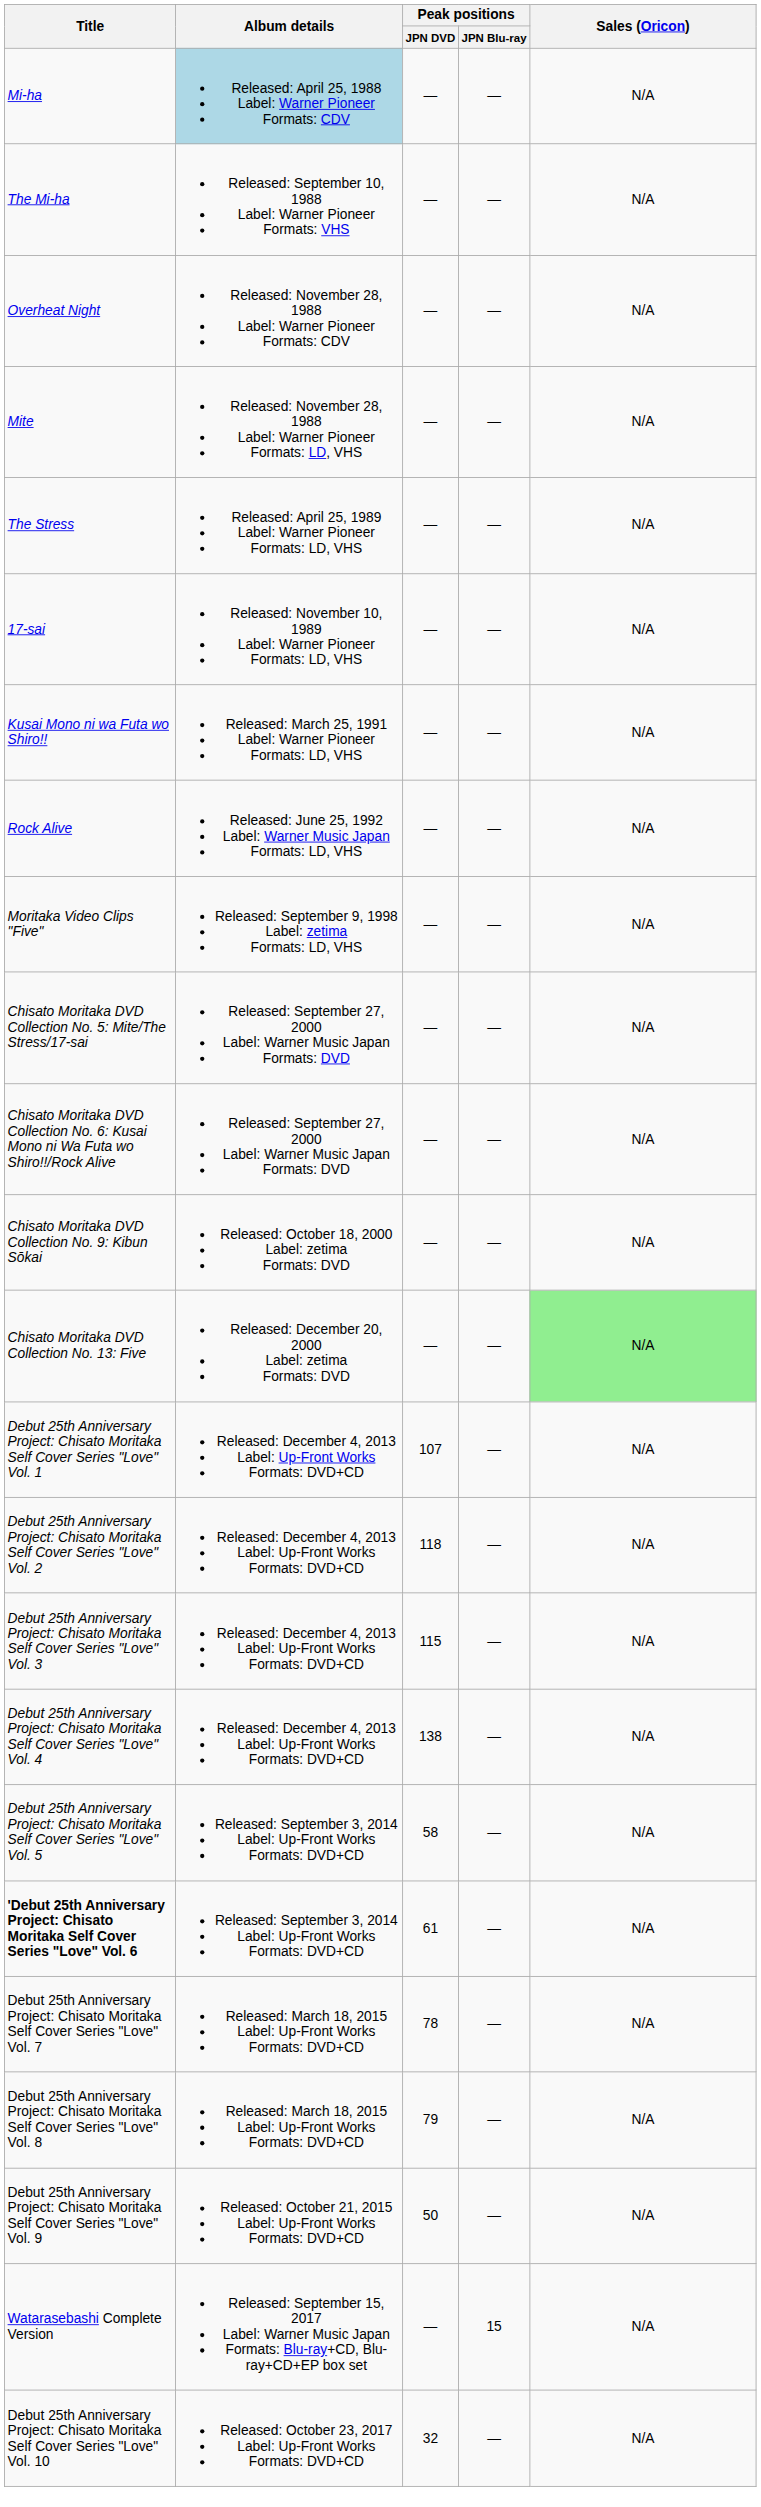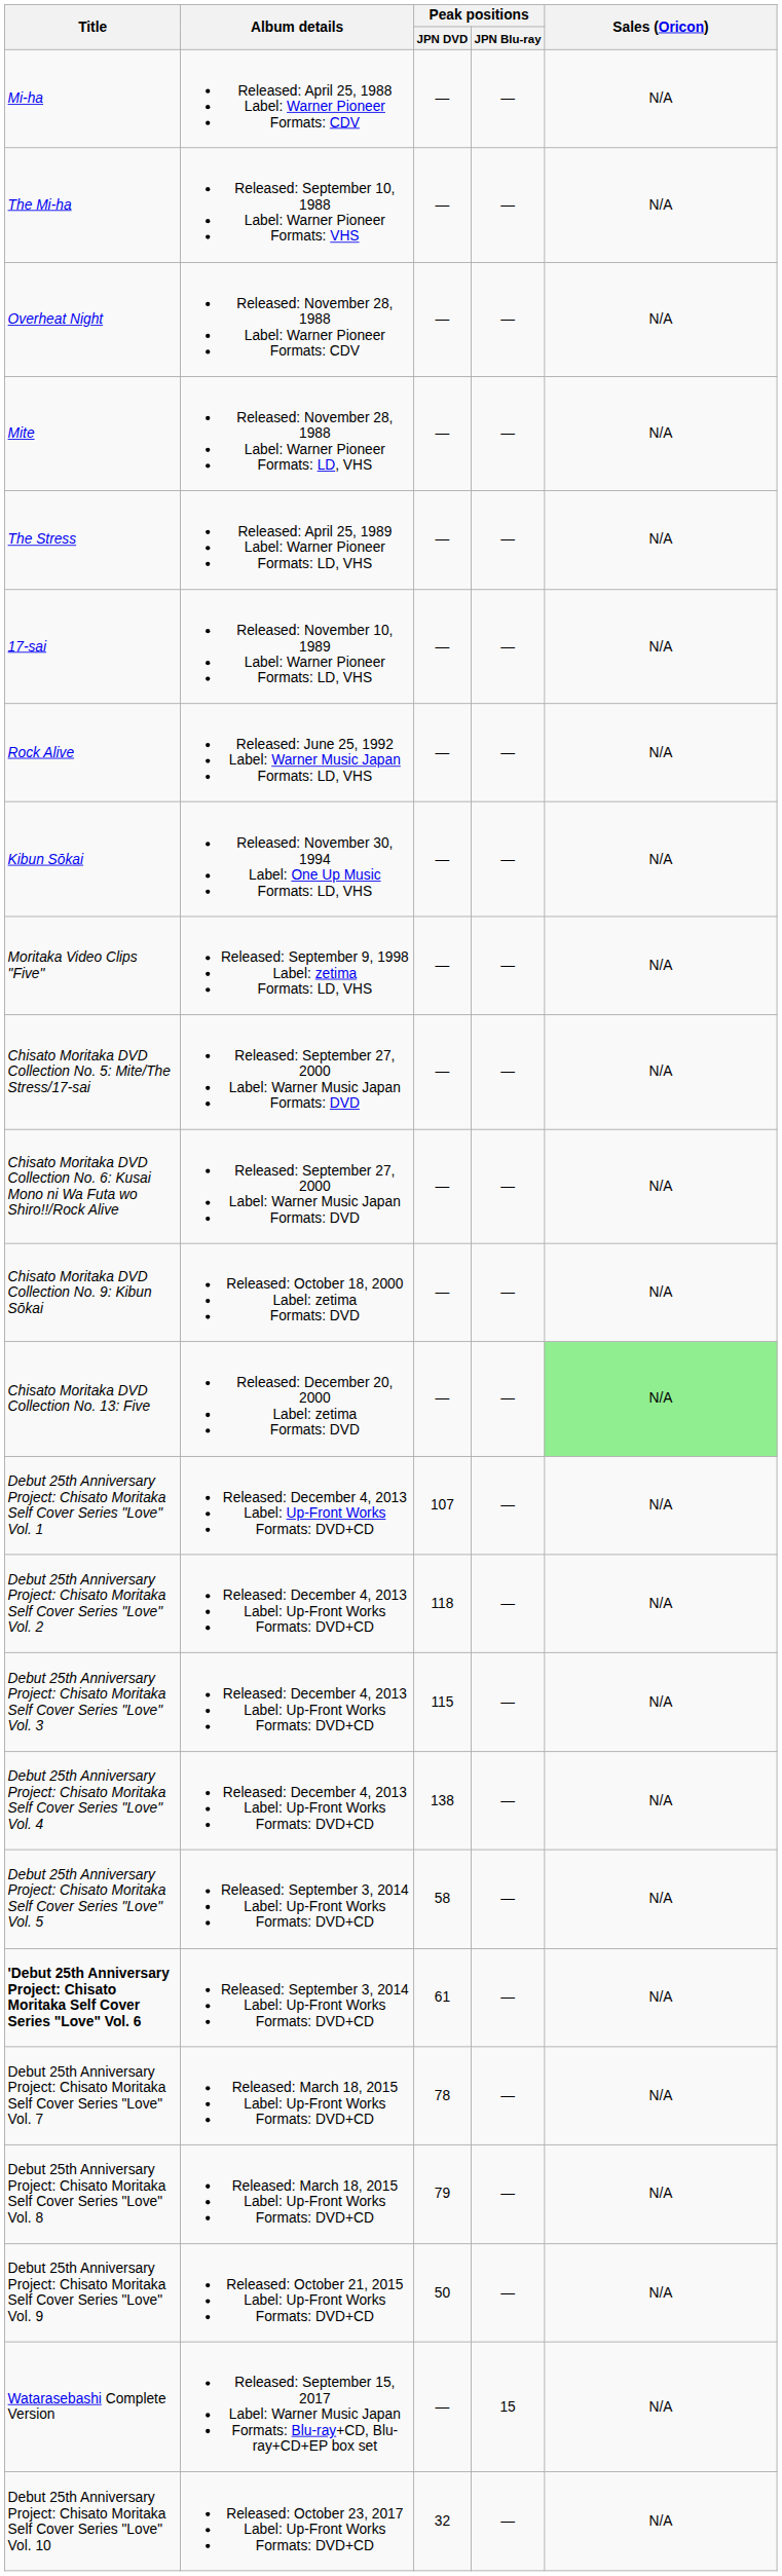 <table class="wikitable plainrowheaders" style="text-align:center;">
 <tr>
 <th style="width:12em;" rowspan="2">Title</th>
 <th style="width:16em;" rowspan="2">Album details</th>
 <th colspan="2">Peak positions</th>
 <th style="width:16em;" rowspan="2">Sales (<a href='#'>Oricon</a>)</th>
 </tr>
 <tr>
 <th><small>JPN DVD</small><br></th>
 <th><small>JPN Blu-ray</small><br></th>
 </tr>
 <tr>
 <td align="left"><em><a href='#'>Mi-ha</a></em></td>
-<td style="background: lightblue;"><br><ul><li>Released: April 25, 1988</li><li>Label: <a href='#'>Warner Pioneer</a></li><li>Formats: <a href='#'>CDV</a></li></ul></td>
+<td><br><ul><li>Released: April 25, 1988</li><li>Label: <a href='#'>Warner Pioneer</a></li><li>Formats: <a href='#'>CDV</a></li></ul></td>
 <td>—</td>
 <td>—</td>
 <td>N/A</td>
 </tr>
 <tr>
 <td align="left"><em><a href='#'>The Mi-ha</a></em></td>
 <td><br><ul><li>Released: September 10, 1988</li><li>Label: Warner Pioneer</li><li>Formats: <a href='#'>VHS</a></li></ul></td>
 <td>—</td>
 <td>—</td>
 <td>N/A</td>
 </tr>
 <tr>
 <td align="left"><em><a href='#'>Overheat Night</a></em></td>
 <td><br><ul><li>Released: November 28, 1988</li><li>Label: Warner Pioneer</li><li>Formats: CDV</li></ul></td>
 <td>—</td>
 <td>—</td>
 <td>N/A</td>
 </tr>
 <tr>
 <td align="left"><em><a href='#'>Mite</a></em></td>
 <td><br><ul><li>Released: November 28, 1988</li><li>Label: Warner Pioneer</li><li>Formats: <a href='#'>LD</a>, VHS</li></ul></td>
 <td>—</td>
 <td>—</td>
 <td>N/A</td>
 </tr>
 <tr>
 <td align="left"><em><a href='#'>The Stress</a></em></td>
 <td><br><ul><li>Released: April 25, 1989</li><li>Label: Warner Pioneer</li><li>Formats: LD, VHS</li></ul></td>
 <td>—</td>
 <td>—</td>
 <td>N/A</td>
 </tr>
 <tr>
 <td align="left"><em><a href='#'>17-sai</a></em></td>
 <td><br><ul><li>Released: November 10, 1989</li><li>Label: Warner Pioneer</li><li>Formats: LD, VHS</li></ul></td>
 <td>—</td>
 <td>—</td>
 <td>N/A</td>
 </tr>
 <tr>
-<td align="left"><em><a href='#'>Kusai Mono ni wa Futa wo Shiro!!</a></em></td>
-<td><br><ul><li>Released: March 25, 1991</li><li>Label: Warner Pioneer</li><li>Formats: LD, VHS</li></ul></td>
+<td align="left"><em><a href='#'>Rock Alive</a></em></td>
+<td><br><ul><li>Released: June 25, 1992</li><li>Label: <a href='#'>Warner Music Japan</a></li><li>Formats: LD, VHS</li></ul></td>
 <td>—</td>
 <td>—</td>
 <td>N/A</td>
 </tr>
 <tr>
-<td align="left"><em><a href='#'>Rock Alive</a></em></td>
-<td><br><ul><li>Released: June 25, 1992</li><li>Label: <a href='#'>Warner Music Japan</a></li><li>Formats: LD, VHS</li></ul></td>
+<td align="left"><em><a href='#'>Kibun Sōkai</a></em></td>
+<td><br><ul><li>Released: November 30, 1994</li><li>Label: <a href='#'>One Up Music</a></li><li>Formats: LD, VHS</li></ul></td>
 <td>—</td>
 <td>—</td>
 <td>N/A</td>
 </tr>
 <tr>
 <td align="left"><em>Moritaka Video Clips "Five"</em></td>
 <td><br><ul><li>Released: September 9, 1998</li><li>Label: <a href='#'>zetima</a></li><li>Formats: LD, VHS</li></ul></td>
 <td>—</td>
 <td>—</td>
 <td>N/A</td>
 </tr>
 <tr>
 <td align="left"><em>Chisato Moritaka DVD Collection No. 5: Mite/The Stress/17-sai</em></td>
 <td><br><ul><li>Released: September 27, 2000</li><li>Label: Warner Music Japan</li><li>Formats: <a href='#'>DVD</a></li></ul></td>
 <td>—</td>
 <td>—</td>
 <td>N/A</td>
 </tr>
 <tr>
 <td align="left"><em>Chisato Moritaka DVD Collection No. 6: Kusai Mono ni Wa Futa wo Shiro!!/Rock Alive</em></td>
 <td><br><ul><li>Released: September 27, 2000</li><li>Label: Warner Music Japan</li><li>Formats: DVD</li></ul></td>
 <td>—</td>
 <td>—</td>
 <td>N/A</td>
 </tr>
 <tr>
 <td align="left"><em>Chisato Moritaka DVD Collection No. 9: Kibun Sōkai</em></td>
 <td><br><ul><li>Released: October 18, 2000</li><li>Label: zetima</li><li>Formats: DVD</li></ul></td>
 <td>—</td>
 <td>—</td>
 <td>N/A</td>
 </tr>
 <tr>
 <td align="left"><em>Chisato Moritaka DVD Collection No. 13: Five</em></td>
 <td><br><ul><li>Released: December 20, 2000</li><li>Label: zetima</li><li>Formats: DVD</li></ul></td>
 <td>—</td>
 <td>—</td>
 <td style="background: lightgreen;">N/A</td>
 </tr>
 <tr>
 <td align="left"><em>Debut 25th Anniversary Project: Chisato Moritaka Self Cover Series "Love" Vol. 1</em></td>
 <td><br><ul><li>Released: December 4, 2013</li><li>Label: <a href='#'>Up-Front Works</a></li><li>Formats: DVD+CD</li></ul></td>
 <td>107</td>
 <td>—</td>
 <td>N/A</td>
 </tr>
 <tr>
 <td align="left"><em>Debut 25th Anniversary Project: Chisato Moritaka Self Cover Series "Love" Vol. 2</em></td>
 <td><br><ul><li>Released: December 4, 2013</li><li>Label: Up-Front Works</li><li>Formats: DVD+CD</li></ul></td>
 <td>118</td>
 <td>—</td>
 <td>N/A</td>
 </tr>
 <tr>
 <td align="left"><em>Debut 25th Anniversary Project: Chisato Moritaka Self Cover Series "Love" Vol. 3</em></td>
 <td><br><ul><li>Released: December 4, 2013</li><li>Label: Up-Front Works</li><li>Formats: DVD+CD</li></ul></td>
 <td>115</td>
 <td>—</td>
 <td>N/A</td>
 </tr>
 <tr>
 <td align="left"><em>Debut 25th Anniversary Project: Chisato Moritaka Self Cover Series "Love" Vol. 4</em></td>
 <td><br><ul><li>Released: December 4, 2013</li><li>Label: Up-Front Works</li><li>Formats: DVD+CD</li></ul></td>
 <td>138</td>
 <td>—</td>
 <td>N/A</td>
 </tr>
 <tr>
 <td align="left"><em>Debut 25th Anniversary Project: Chisato Moritaka Self Cover Series "Love" Vol. 5</em></td>
 <td><br><ul><li>Released: September 3, 2014</li><li>Label: Up-Front Works</li><li>Formats: DVD+CD</li></ul></td>
 <td>58</td>
 <td>—</td>
 <td>N/A</td>
 </tr>
 <tr>
 <td align="left"><strong>'Debut 25th Anniversary Project: Chisato Moritaka Self Cover Series "Love" Vol. 6<em></td>
 <td><br><ul><li>Released: September 3, 2014</li><li>Label: Up-Front Works</li><li>Formats: DVD+CD</li></ul></td>
 <td>61</td>
 <td>—</td>
 <td>N/A</td>
 </tr>
 <tr>
 <td align="left"></em>Debut 25th Anniversary Project: Chisato Moritaka Self Cover Series "Love" Vol. 7<em></td>
 <td><br><ul><li>Released: March 18, 2015</li><li>Label: Up-Front Works</li><li>Formats: DVD+CD</li></ul></td>
 <td>78</td>
 <td>—</td>
 <td>N/A</td>
 </tr>
 <tr>
 <td align="left"></em>Debut 25th Anniversary Project: Chisato Moritaka Self Cover Series "Love" Vol. 8<em></td>
 <td><br><ul><li>Released: March 18, 2015</li><li>Label: Up-Front Works</li><li>Formats: DVD+CD</li></ul></td>
 <td>79</td>
 <td>—</td>
 <td>N/A</td>
 </tr>
 <tr>
 <td align="left"></em>Debut 25th Anniversary Project: Chisato Moritaka Self Cover Series "Love" Vol. 9<em></td>
 <td><br><ul><li>Released: October 21, 2015</li><li>Label: Up-Front Works</li><li>Formats: DVD+CD</li></ul></td>
 <td>50</td>
 <td>—</td>
 <td>N/A</td>
 </tr>
 <tr>
 <td align="left"></em><a href='#'>Watarasebashi</a> Complete Version<em></td>
 <td><br><ul><li>Released: September 15, 2017</li><li>Label: Warner Music Japan</li><li>Formats: <a href='#'>Blu-ray</a>+CD, Blu-ray+CD+EP box set</li></ul></td>
 <td>—</td>
 <td>15</td>
 <td>N/A</td>
 </tr>
 <tr>
 <td align="left"></em>Debut 25th Anniversary Project: Chisato Moritaka Self Cover Series "Love" Vol. 10<em></td>
 <td><br><ul><li>Released: October 23, 2017</li><li>Label: Up-Front Works</li><li>Formats: DVD+CD</li></ul></td>
 <td>32</td>
 <td>—</td>
 <td>N/A</td>
 </tr>
 </table>
